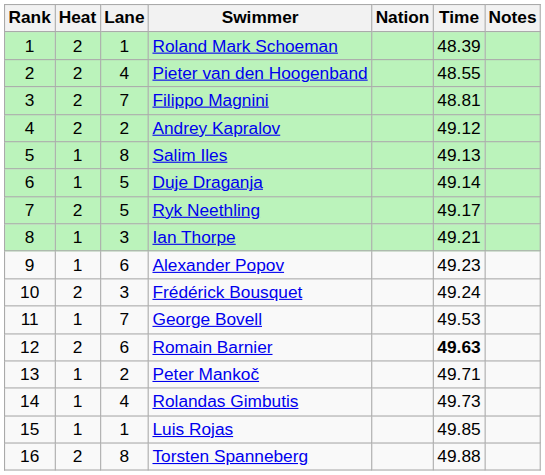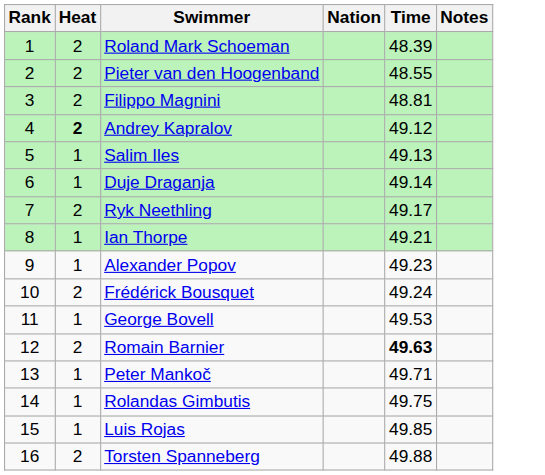 <table class="wikitable sortable" style="text-align:center">
 <tr>
 <th>Rank</th>
 <th>Heat</th>
-<th>Lane</th>
 <th>Swimmer</th>
 <th>Nation</th>
 <th>Time</th>
 <th>Notes</th>
 </tr>
 <tr bgcolor=#bbf3bb>
 <td>1</td>
 <td>2</td>
-<td>1</td>
 <td align=left><a href='#'>Roland Mark Schoeman</a></td>
 <td align=left></td>
 <td>48.39</td>
 <td></td>
 </tr>
 <tr bgcolor=#bbf3bb>
 <td>2</td>
 <td>2</td>
-<td>4</td>
 <td align=left><a href='#'>Pieter van den Hoogenband</a></td>
 <td align=left></td>
 <td>48.55</td>
 <td></td>
 </tr>
 <tr bgcolor=#bbf3bb>
 <td>3</td>
 <td>2</td>
-<td>7</td>
 <td align=left><a href='#'>Filippo Magnini</a></td>
 <td align=left></td>
 <td>48.81</td>
 <td></td>
 </tr>
 <tr bgcolor=#bbf3bb>
 <td>4</td>
-<td>2</td>
-<td>2</td>
+<td><strong>2</strong></td>
 <td align=left><a href='#'>Andrey Kapralov</a></td>
 <td align=left></td>
 <td>49.12</td>
 <td></td>
 </tr>
 <tr bgcolor=#bbf3bb>
 <td>5</td>
 <td>1</td>
-<td>8</td>
 <td align=left><a href='#'>Salim Iles</a></td>
 <td align=left></td>
 <td>49.13</td>
 <td></td>
 </tr>
 <tr bgcolor=#bbf3bb>
 <td>6</td>
 <td>1</td>
-<td>5</td>
 <td align=left><a href='#'>Duje Draganja</a></td>
 <td align=left></td>
 <td>49.14</td>
 <td></td>
 </tr>
 <tr bgcolor=#bbf3bb>
 <td>7</td>
 <td>2</td>
-<td>5</td>
 <td align=left><a href='#'>Ryk Neethling</a></td>
 <td align=left></td>
 <td>49.17</td>
 <td></td>
 </tr>
 <tr bgcolor=#bbf3bb>
 <td>8</td>
 <td>1</td>
-<td>3</td>
 <td align=left><a href='#'>Ian Thorpe</a></td>
 <td align=left></td>
 <td>49.21</td>
 <td></td>
 </tr>
 <tr>
 <td>9</td>
 <td>1</td>
-<td>6</td>
 <td align=left><a href='#'>Alexander Popov</a></td>
 <td align=left></td>
 <td>49.23</td>
 <td></td>
 </tr>
 <tr>
 <td>10</td>
 <td>2</td>
-<td>3</td>
 <td align=left><a href='#'>Frédérick Bousquet</a></td>
 <td align=left></td>
 <td>49.24</td>
 <td></td>
 </tr>
 <tr>
 <td>11</td>
 <td>1</td>
-<td>7</td>
 <td align=left><a href='#'>George Bovell</a></td>
 <td align=left></td>
 <td>49.53</td>
 <td></td>
 </tr>
 <tr>
 <td>12</td>
 <td>2</td>
-<td>6</td>
 <td align=left><a href='#'>Romain Barnier</a></td>
 <td align=left></td>
 <td><strong>49.63</strong></td>
 <td></td>
 </tr>
 <tr>
 <td>13</td>
 <td>1</td>
-<td>2</td>
 <td align=left><a href='#'>Peter Mankoč</a></td>
 <td align=left></td>
 <td>49.71</td>
 <td></td>
 </tr>
 <tr>
 <td>14</td>
 <td>1</td>
-<td>4</td>
 <td align=left><a href='#'>Rolandas Gimbutis</a></td>
 <td align=left></td>
-<td>49.73</td>
+<td>49.75</td>
 <td></td>
 </tr>
 <tr>
 <td>15</td>
-<td>1</td>
 <td>1</td>
 <td align=left><a href='#'>Luis Rojas</a></td>
 <td align=left></td>
 <td>49.85</td>
 <td></td>
 </tr>
 <tr>
 <td>16</td>
 <td>2</td>
-<td>8</td>
 <td align=left><a href='#'>Torsten Spanneberg</a></td>
 <td align=left></td>
 <td>49.88</td>
 <td></td>
 </tr>
 </table>
